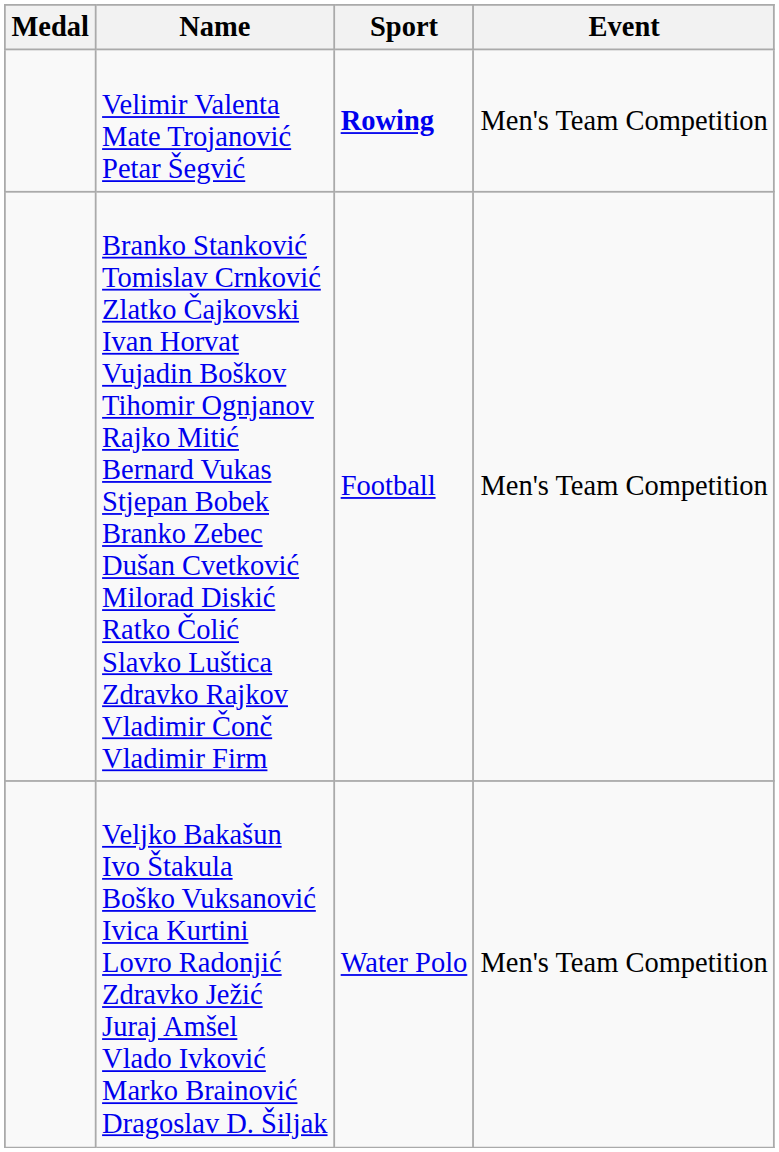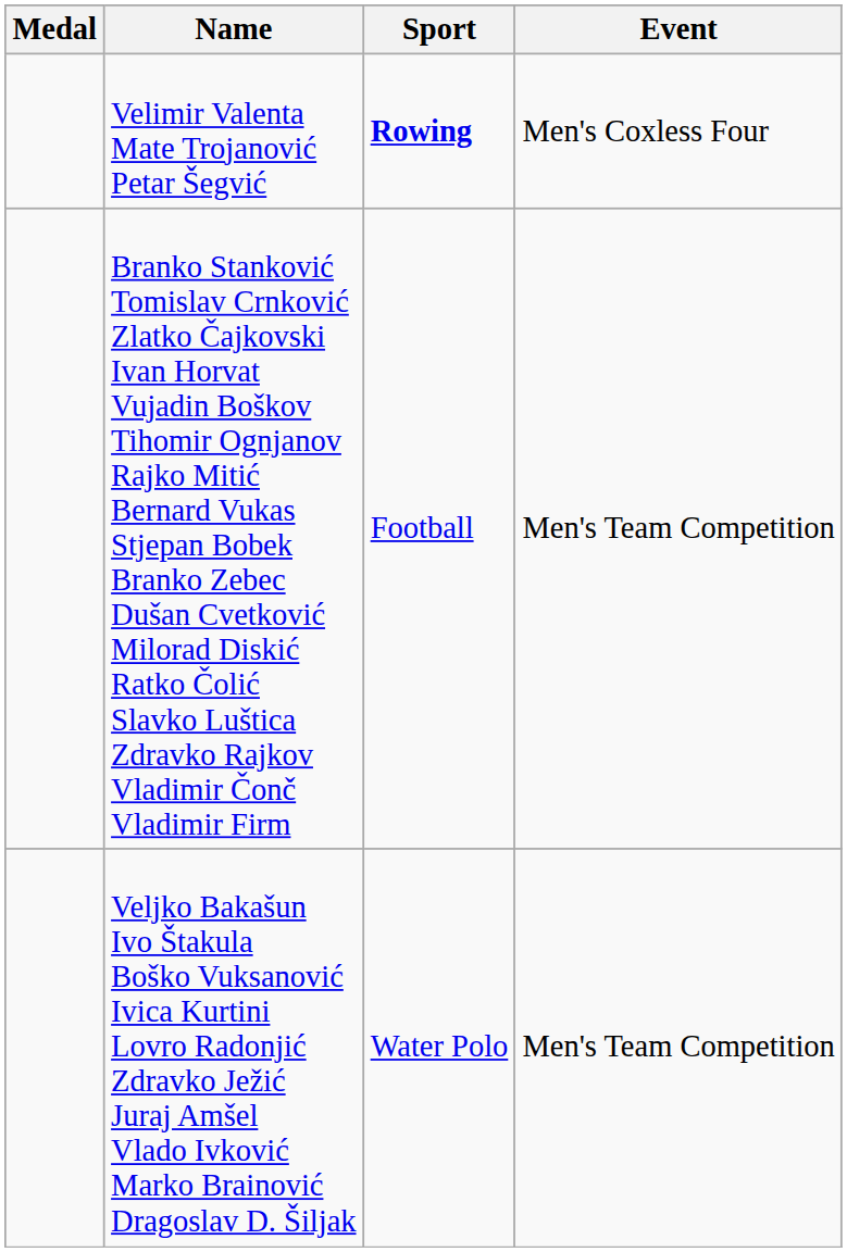 <table class="wikitable sortable">
 <tr>
 <th>Medal</th>
 <th>Name</th>
 <th>Sport</th>
 <th>Event</th>
 </tr>
 <tr>
 <td></td>
 <td> <br><a href='#'>Velimir Valenta</a> <br><a href='#'>Mate Trojanović</a> <br><a href='#'>Petar Šegvić</a></td>
 <td><strong><a href='#'>Rowing</a></strong></td>
-<td>Men's Team Competition</td>
+<td>Men's Coxless Four</td>
 </tr>
 <tr>
 <td></td>
 <td> <br><a href='#'>Branko Stanković</a> <br><a href='#'>Tomislav Crnković</a> <br><a href='#'>Zlatko Čajkovski</a> <br><a href='#'>Ivan Horvat</a> <br><a href='#'>Vujadin Boškov</a> <br><a href='#'>Tihomir Ognjanov</a> <br><a href='#'>Rajko Mitić</a> <br><a href='#'>Bernard Vukas</a> <br><a href='#'>Stjepan Bobek</a> <br><a href='#'>Branko Zebec</a> <br><a href='#'>Dušan Cvetković</a> <br><a href='#'>Milorad Diskić</a> <br><a href='#'>Ratko Čolić</a> <br><a href='#'>Slavko Luštica</a> <br><a href='#'>Zdravko Rajkov</a> <br><a href='#'>Vladimir Čonč</a> <br><a href='#'>Vladimir Firm</a></td>
 <td><a href='#'>Football</a></td>
 <td>Men's Team Competition</td>
 </tr>
 <tr>
 <td></td>
 <td> <br><a href='#'>Veljko Bakašun</a> <br><a href='#'>Ivo Štakula</a> <br><a href='#'>Boško Vuksanović</a> <br><a href='#'>Ivica Kurtini</a> <br><a href='#'>Lovro Radonjić</a> <br><a href='#'>Zdravko Ježić</a> <br><a href='#'>Juraj Amšel</a> <br><a href='#'>Vlado Ivković</a> <br><a href='#'>Marko Brainović</a> <br><a href='#'>Dragoslav D. Šiljak</a></td>
 <td><a href='#'>Water Polo</a></td>
 <td>Men's Team Competition</td>
 </tr>
 </table>
